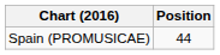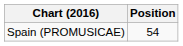 <table class="wikitable plainrowheaders">
 <tr>
 <th>Chart (2016)</th>
 <th>Position</th>
 </tr>
 <tr>
 <td>Spain (PROMUSICAE)</td>
-<td align="center">44</td>
+<td align="center">54</td>
 </tr>
 </table>
